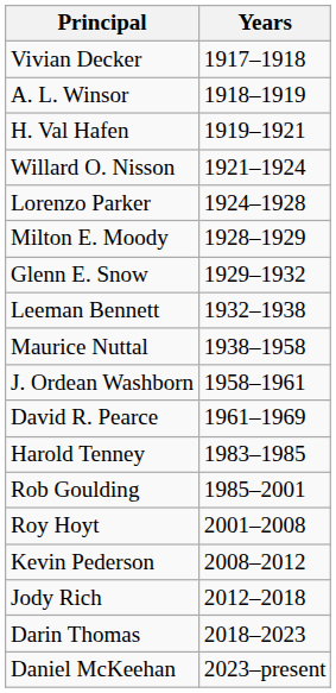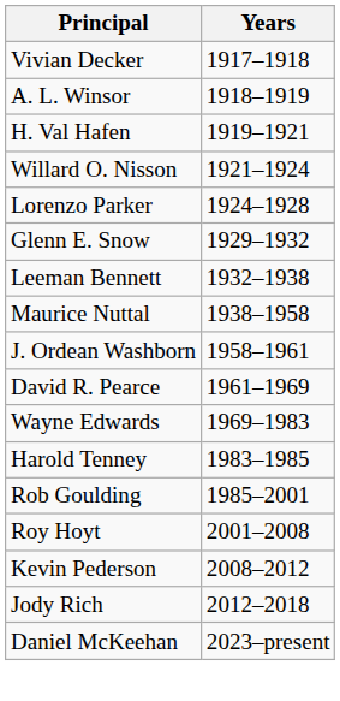 <table class="wikitable">
 <tr>
 <th>Principal</th>
 <th>Years </th>
 </tr>
 <tr>
 <td>Vivian Decker</td>
 <td>1917–1918</td>
 </tr>
 <tr>
 <td>A. L. Winsor</td>
 <td>1918–1919</td>
 </tr>
 <tr>
 <td>H. Val Hafen</td>
 <td>1919–1921</td>
 </tr>
 <tr>
 <td>Willard O. Nisson</td>
 <td>1921–1924</td>
 </tr>
 <tr>
 <td>Lorenzo Parker</td>
 <td>1924–1928</td>
 </tr>
 <tr>
-<td>Milton E. Moody</td>
-<td>1928–1929</td>
-</tr>
-<tr>
 <td>Glenn E. Snow</td>
 <td>1929–1932</td>
 </tr>
 <tr>
 <td>Leeman Bennett</td>
 <td>1932–1938</td>
 </tr>
 <tr>
 <td>Maurice Nuttal</td>
 <td>1938–1958</td>
 </tr>
 <tr>
 <td>J. Ordean Washborn</td>
 <td>1958–1961</td>
 </tr>
 <tr>
 <td>David R. Pearce</td>
 <td>1961–1969</td>
+</tr>
+<tr>
+<td>Wayne Edwards</td>
+<td>1969–1983</td>
 </tr>
 <tr>
 <td>Harold Tenney</td>
 <td>1983–1985</td>
 </tr>
 <tr>
 <td>Rob Goulding</td>
 <td>1985–2001</td>
 </tr>
 <tr>
 <td>Roy Hoyt</td>
 <td>2001–2008</td>
 </tr>
 <tr>
 <td>Kevin Pederson</td>
 <td>2008–2012</td>
 </tr>
 <tr>
 <td>Jody Rich</td>
 <td>2012–2018</td>
 </tr>
 <tr>
-<td>Darin Thomas</td>
-<td>2018–2023</td>
-</tr>
-<tr>
 <td>Daniel McKeehan</td>
 <td>2023–present</td>
 </tr>
 </table>
